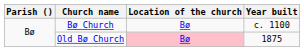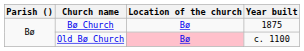 <table class="wikitable" style="text-align:center">
 <tr>
 <th>Parish ()</th>
 <th>Church name</th>
 <th>Location of the church</th>
 <th>Year built</th>
 </tr>
 <tr>
 <td rowspan="2">Bø</td>
 <td><a href='#'>Bø Church</a></td>
 <td><a href='#'>Bø</a></td>
-<td>c. 1100</td>
+<td>1875</td>
 </tr>
 <tr>
 <td><a href='#'>Old Bø Church</a></td>
 <td style="background: pink;"><a href='#'>Bø</a></td>
-<td>1875</td>
+<td>c. 1100</td>
 </tr>
 </table>
